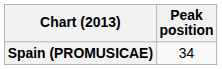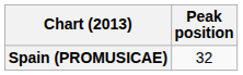 <table class="wikitable plainrowheaders">
 <tr>
 <th scope="col">Chart (2013)</th>
 <th scope="col">Peak<br>position</th>
 </tr>
 <tr>
 <th scope="row">Spain (PROMUSICAE)</th>
-<td style="text-align:center;">34</td>
+<td style="text-align:center;">32</td>
 </tr>
 </table>
